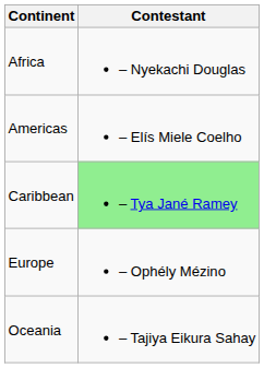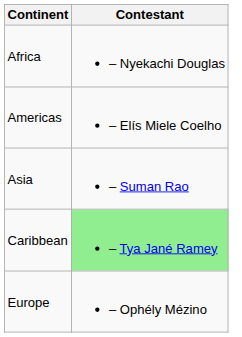 <table class="wikitable sortable" style="font-size:95%;">
 <tr>
 <th>Continent</th>
 <th>Contestant</th>
 </tr>
 <tr>
 <td>Africa</td>
 <td><br><ul><li> – Nyekachi Douglas</li></ul></td>
 </tr>
 <tr>
 <td>Americas</td>
 <td><br><ul><li> – Elís Miele Coelho</li></ul></td>
 </tr>
 <tr>
+<td>Asia</td>
+<td><br><ul><li> – <a href='#'>Suman Rao</a></li></ul></td>
+</tr>
+<tr>
 <td>Caribbean</td>
 <td style="background: lightgreen;"><br><ul><li> – <a href='#'>Tya Jané Ramey</a></li></ul></td>
 </tr>
 <tr>
 <td>Europe</td>
 <td><br><ul><li> – Ophély Mézino</li></ul></td>
 </tr>
-<tr>
-<td>Oceania</td>
-<td><br><ul><li> – Tajiya Eikura Sahay</li></ul></td>
-</tr>
 </table>
